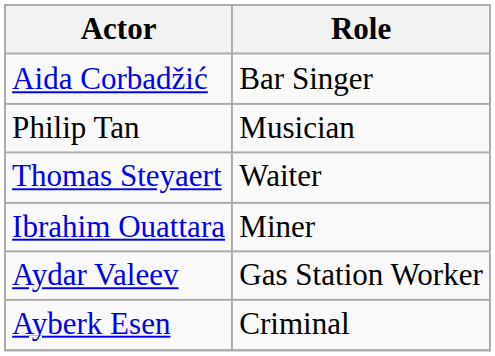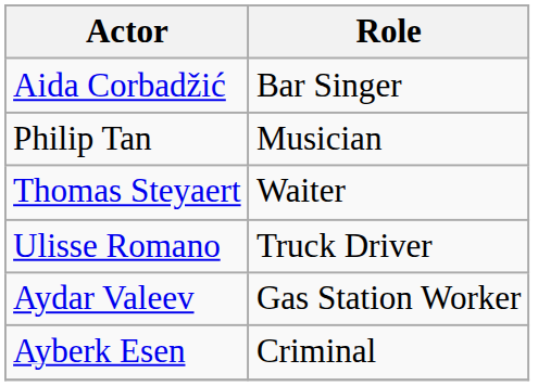 <table class="wikitable">
 <tr>
 <th>Actor</th>
 <th>Role</th>
 </tr>
 <tr>
 <td><a href='#'>Aida Corbadžić</a></td>
 <td>Bar Singer</td>
 </tr>
 <tr>
 <td>Philip Tan</td>
 <td>Musician</td>
 </tr>
 <tr>
 <td><a href='#'>Thomas Steyaert</a></td>
 <td>Waiter</td>
 </tr>
 <tr>
-<td><a href='#'>Ibrahim Ouattara</a></td>
-<td>Miner</td>
+<td><a href='#'>Ulisse Romano</a></td>
+<td>Truck Driver</td>
 </tr>
 <tr>
 <td><a href='#'>Aydar Valeev</a></td>
 <td>Gas Station Worker</td>
 </tr>
 <tr>
 <td><a href='#'>Ayberk Esen</a></td>
 <td>Criminal</td>
 </tr>
 <tr>
 </tr>
 </table>
